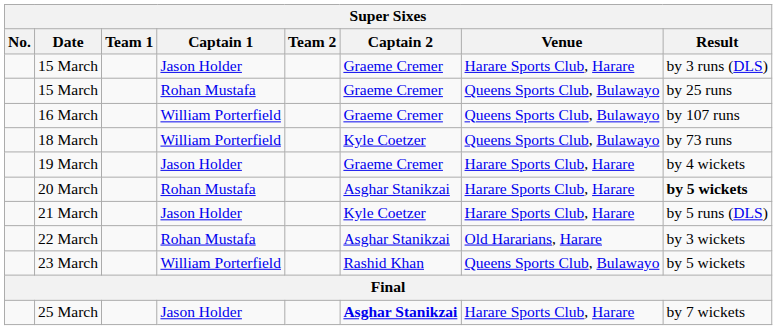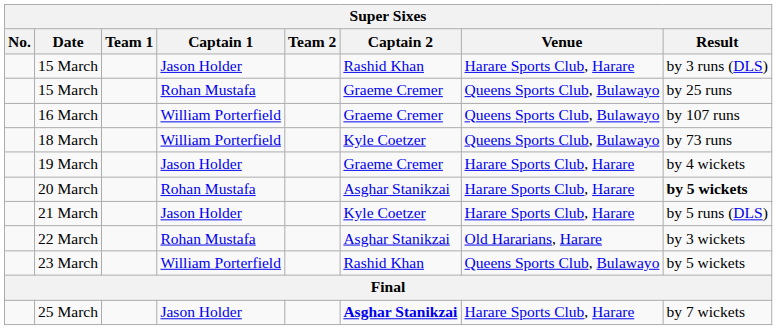 <table class="wikitable">
 <tr>
 <th colspan="8">Super Sixes</th>
 </tr>
 <tr>
 <th>No.</th>
 <th>Date</th>
 <th>Team 1</th>
 <th>Captain 1</th>
 <th>Team 2</th>
 <th>Captain 2</th>
 <th>Venue</th>
 <th>Result</th>
 </tr>
 <tr>
 <td></td>
 <td>15 March</td>
 <td></td>
 <td><a href='#'>Jason Holder</a></td>
 <td></td>
-<td><a href='#'>Graeme Cremer</a></td>
+<td><a href='#'>Rashid Khan</a></td>
 <td><a href='#'>Harare Sports Club</a>, <a href='#'>Harare</a></td>
 <td> by 3 runs (<a href='#'>DLS</a>)</td>
 </tr>
 <tr>
 <td></td>
 <td>15 March</td>
 <td></td>
 <td><a href='#'>Rohan Mustafa</a></td>
 <td></td>
 <td><a href='#'>Graeme Cremer</a></td>
 <td><a href='#'>Queens Sports Club</a>, <a href='#'>Bulawayo</a></td>
 <td> by 25 runs</td>
 </tr>
 <tr>
 <td></td>
 <td>16 March</td>
 <td></td>
 <td><a href='#'>William Porterfield</a></td>
 <td></td>
 <td><a href='#'>Graeme Cremer</a></td>
 <td><a href='#'>Queens Sports Club</a>, <a href='#'>Bulawayo</a></td>
 <td> by 107 runs</td>
 </tr>
 <tr>
 <td></td>
 <td>18 March</td>
 <td></td>
 <td><a href='#'>William Porterfield</a></td>
 <td></td>
 <td><a href='#'>Kyle Coetzer</a></td>
 <td><a href='#'>Queens Sports Club</a>, <a href='#'>Bulawayo</a></td>
 <td> by 73 runs</td>
 </tr>
 <tr>
 <td></td>
 <td>19 March</td>
 <td></td>
 <td><a href='#'>Jason Holder</a></td>
 <td></td>
 <td><a href='#'>Graeme Cremer</a></td>
 <td><a href='#'>Harare Sports Club</a>, <a href='#'>Harare</a></td>
 <td> by 4 wickets</td>
 </tr>
 <tr>
 <td></td>
 <td>20 March</td>
 <td></td>
 <td><a href='#'>Rohan Mustafa</a></td>
 <td></td>
 <td><a href='#'>Asghar Stanikzai</a></td>
 <td><a href='#'>Harare Sports Club</a>, <a href='#'>Harare</a></td>
 <td><strong> by 5 wickets</strong></td>
 </tr>
 <tr>
 <td></td>
 <td>21 March</td>
 <td></td>
 <td><a href='#'>Jason Holder</a></td>
 <td></td>
 <td><a href='#'>Kyle Coetzer</a></td>
 <td><a href='#'>Harare Sports Club</a>, <a href='#'>Harare</a></td>
 <td> by 5 runs (<a href='#'>DLS</a>)</td>
 </tr>
 <tr>
 <td></td>
 <td>22 March</td>
 <td></td>
 <td><a href='#'>Rohan Mustafa</a></td>
 <td></td>
 <td><a href='#'>Asghar Stanikzai</a></td>
 <td><a href='#'>Old Hararians</a>, <a href='#'>Harare</a></td>
 <td> by 3 wickets</td>
 </tr>
 <tr>
 <td></td>
 <td>23 March</td>
 <td></td>
 <td><a href='#'>William Porterfield</a></td>
 <td></td>
 <td><a href='#'>Rashid Khan</a></td>
 <td><a href='#'>Queens Sports Club</a>, <a href='#'>Bulawayo</a></td>
 <td> by 5 wickets</td>
 </tr>
 <tr>
 <th colspan="8">Final</th>
 </tr>
 <tr>
 <td></td>
 <td>25 March</td>
 <td></td>
 <td><a href='#'>Jason Holder</a></td>
 <td></td>
 <td><strong><a href='#'>Asghar Stanikzai</a></strong></td>
 <td><a href='#'>Harare Sports Club</a>, <a href='#'>Harare</a></td>
 <td> by 7 wickets</td>
 </tr>
 </table>
